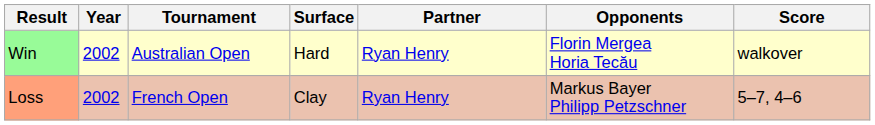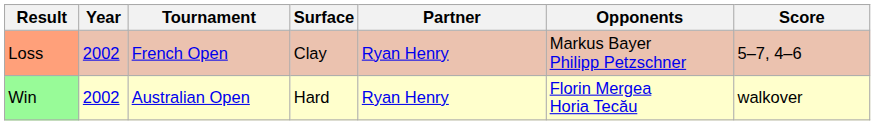 <table class="sortable wikitable">
 <tr>
 <th style="width:65px;">Result</th>
 <th style="width:40px;">Year</th>
 <th style="width:150px;">Tournament</th>
 <th style="width:50px;">Surface</th>
 <th style="width:175px;">Partner</th>
 <th style="width:175px;">Opponents</th>
 <th style="width:125px;" class="unsortable">Score</th>
 </tr>
+<tr style="background:#ebc2af;">
+<td style="background:#ffa07a;">Loss</td>
+<td><a href='#'>2002</a></td>
+<td><a href='#'>French Open</a></td>
+<td>Clay</td>
+<td> <a href='#'>Ryan Henry</a></td>
+<td> Markus Bayer <br>  <a href='#'>Philipp Petzschner</a></td>
+<td>5–7, 4–6</td>
+</tr>
 <tr style="background:#ffffcc;">
 <td style="background:#98fb98;">Win</td>
 <td><a href='#'>2002</a></td>
 <td><a href='#'>Australian Open</a></td>
 <td>Hard</td>
 <td> <a href='#'>Ryan Henry</a></td>
 <td> <a href='#'>Florin Mergea</a> <br>  <a href='#'>Horia Tecău</a></td>
 <td>walkover</td>
 </tr>
-<tr style="background:#ebc2af;">
-<td style="background:#ffa07a;">Loss</td>
-<td><a href='#'>2002</a></td>
-<td><a href='#'>French Open</a></td>
-<td>Clay</td>
-<td> <a href='#'>Ryan Henry</a></td>
-<td> Markus Bayer <br>  <a href='#'>Philipp Petzschner</a></td>
-<td>5–7, 4–6</td>
-</tr>
 </table>
